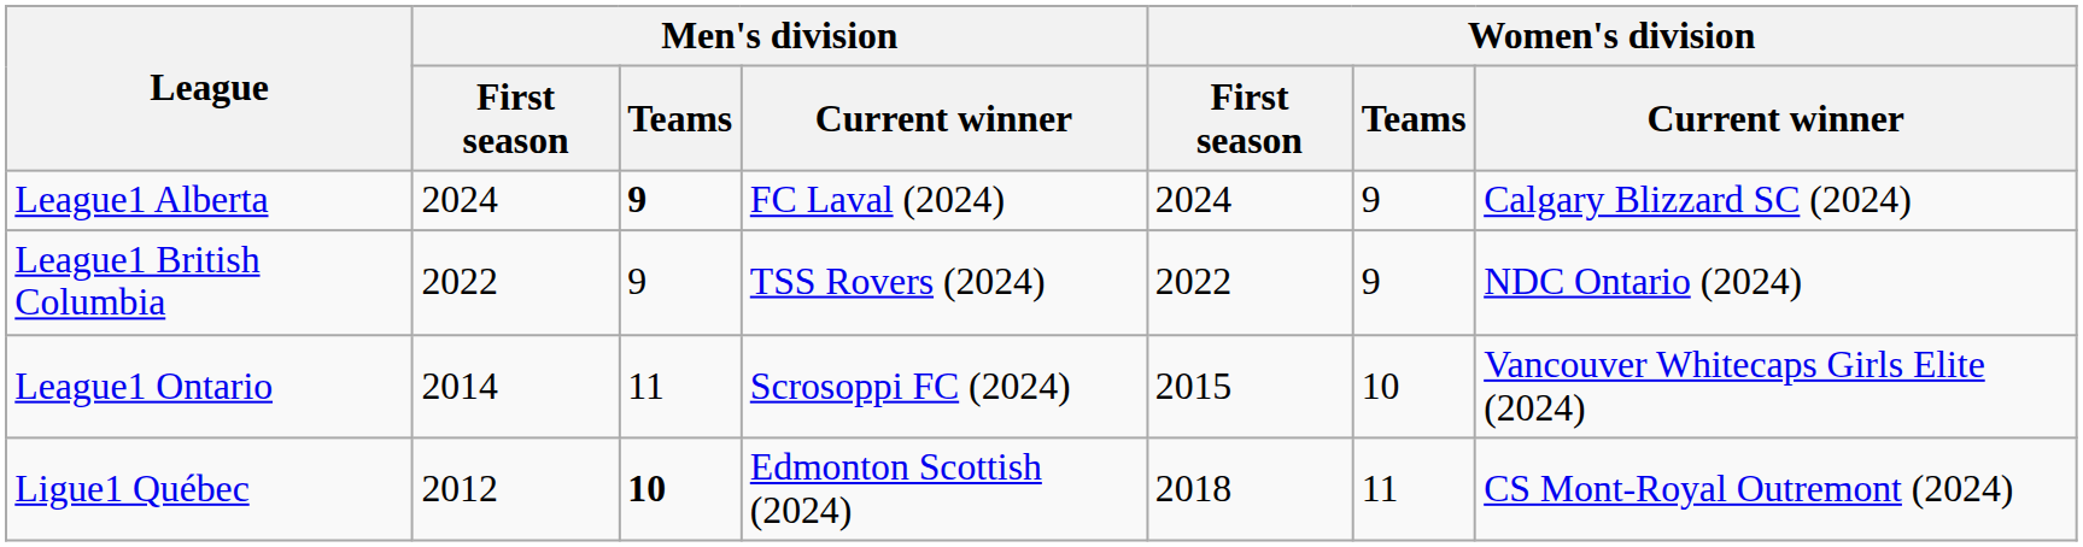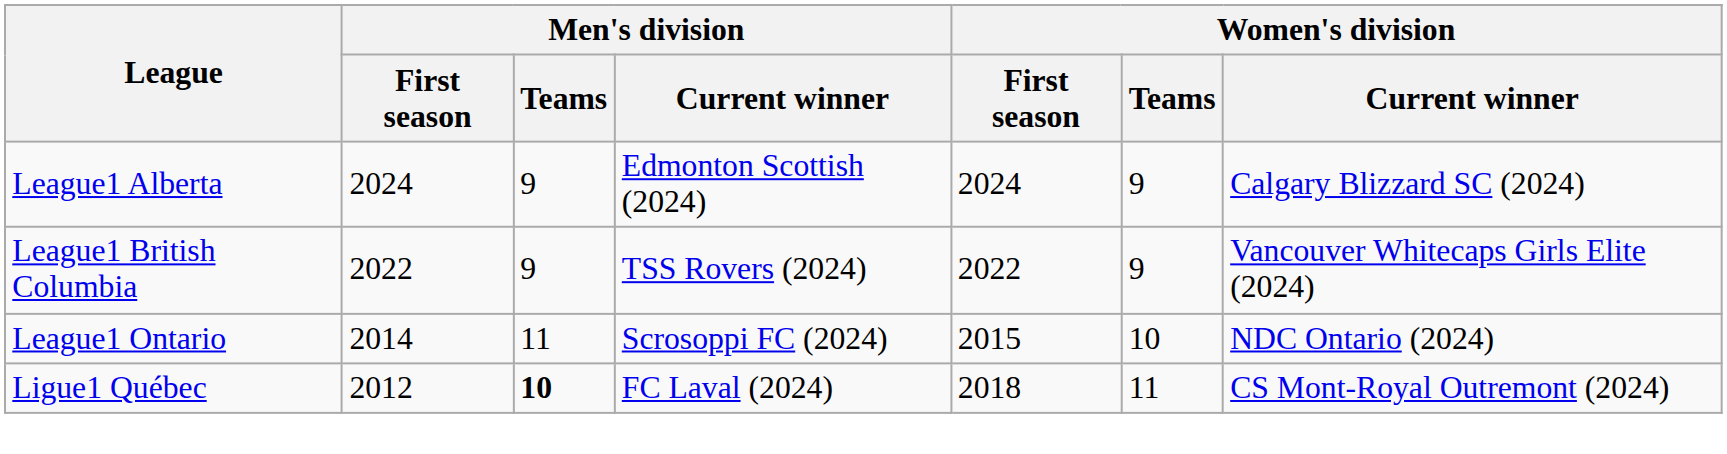 <table class="wikitable">
 <tr>
 <th rowspan="2">League</th>
 <th colspan="3">Men's division</th>
 <th colspan="3">Women's division</th>
 </tr>
 <tr>
 <th>First season</th>
 <th>Teams</th>
 <th>Current winner</th>
 <th>First season</th>
 <th>Teams</th>
 <th>Current winner</th>
 </tr>
 <tr>
 <td><a href='#'>League1 Alberta</a></td>
 <td>2024</td>
-<td><strong>9</strong></td>
-<td><a href='#'>FC Laval</a> (2024)</td>
+<td>9</td>
+<td><a href='#'>Edmonton Scottish</a> (2024)</td>
 <td>2024</td>
 <td>9</td>
 <td><a href='#'>Calgary Blizzard SC</a> (2024)</td>
 </tr>
 <tr>
 <td><a href='#'>League1 British Columbia</a></td>
 <td>2022</td>
 <td>9</td>
 <td><a href='#'>TSS Rovers</a> (2024)</td>
 <td>2022</td>
 <td>9</td>
-<td><a href='#'>NDC Ontario</a> (2024)</td>
+<td><a href='#'>Vancouver Whitecaps Girls Elite</a> (2024)</td>
 </tr>
 <tr>
 <td><a href='#'>League1 Ontario</a></td>
 <td>2014</td>
 <td>11</td>
 <td><a href='#'>Scrosoppi FC</a> (2024)</td>
 <td>2015</td>
 <td>10</td>
-<td><a href='#'>Vancouver Whitecaps Girls Elite</a> (2024)</td>
+<td><a href='#'>NDC Ontario</a> (2024)</td>
 </tr>
 <tr>
 <td><a href='#'>Ligue1 Québec</a></td>
 <td>2012</td>
 <td><strong>10</strong></td>
-<td><a href='#'>Edmonton Scottish</a> (2024)</td>
+<td><a href='#'>FC Laval</a> (2024)</td>
 <td>2018</td>
 <td>11</td>
 <td><a href='#'>CS Mont-Royal Outremont</a> (2024)</td>
 </tr>
 </table>
